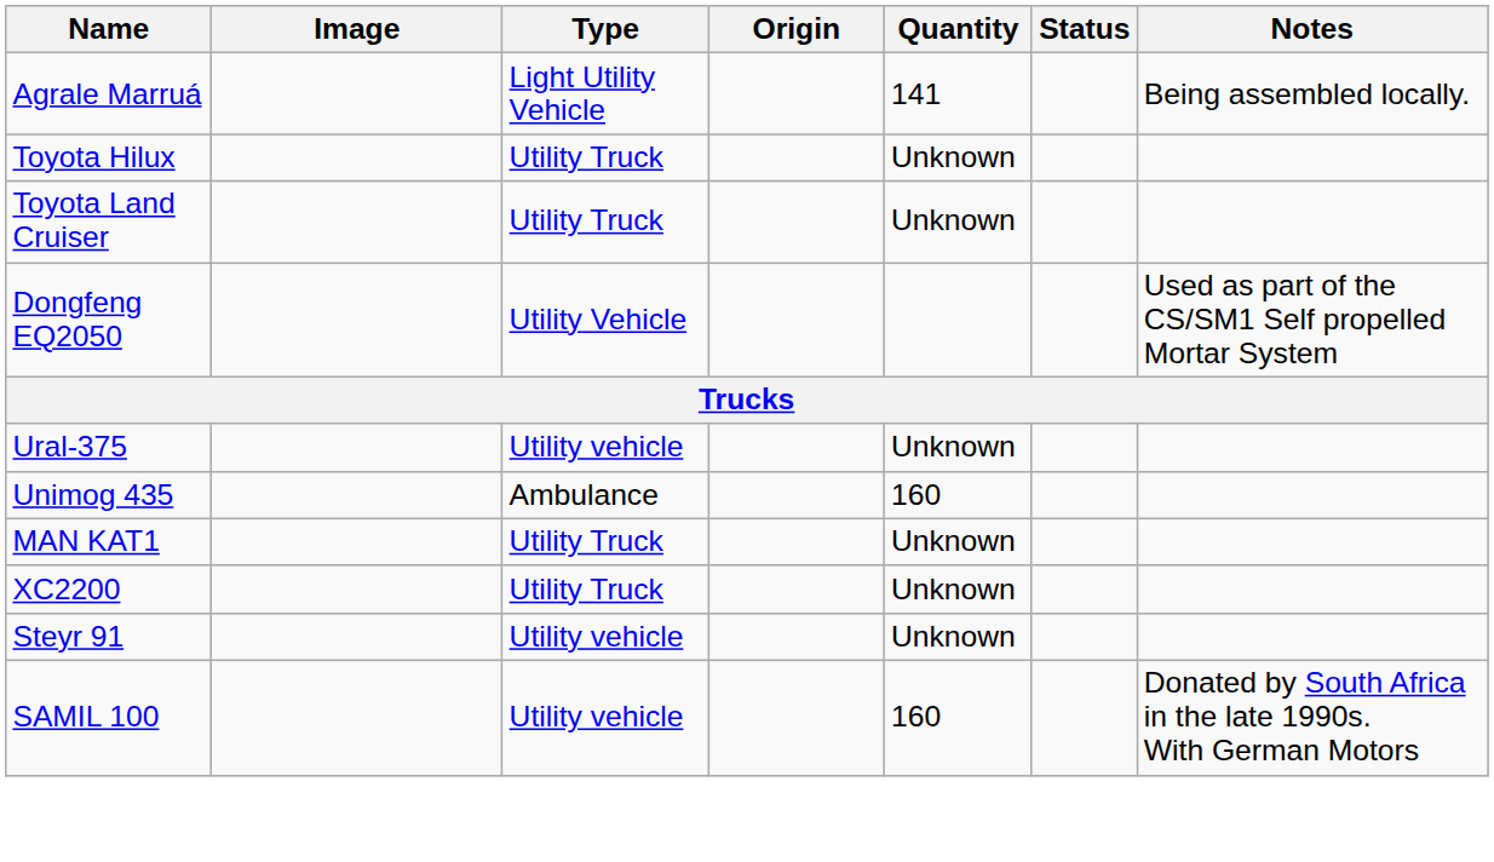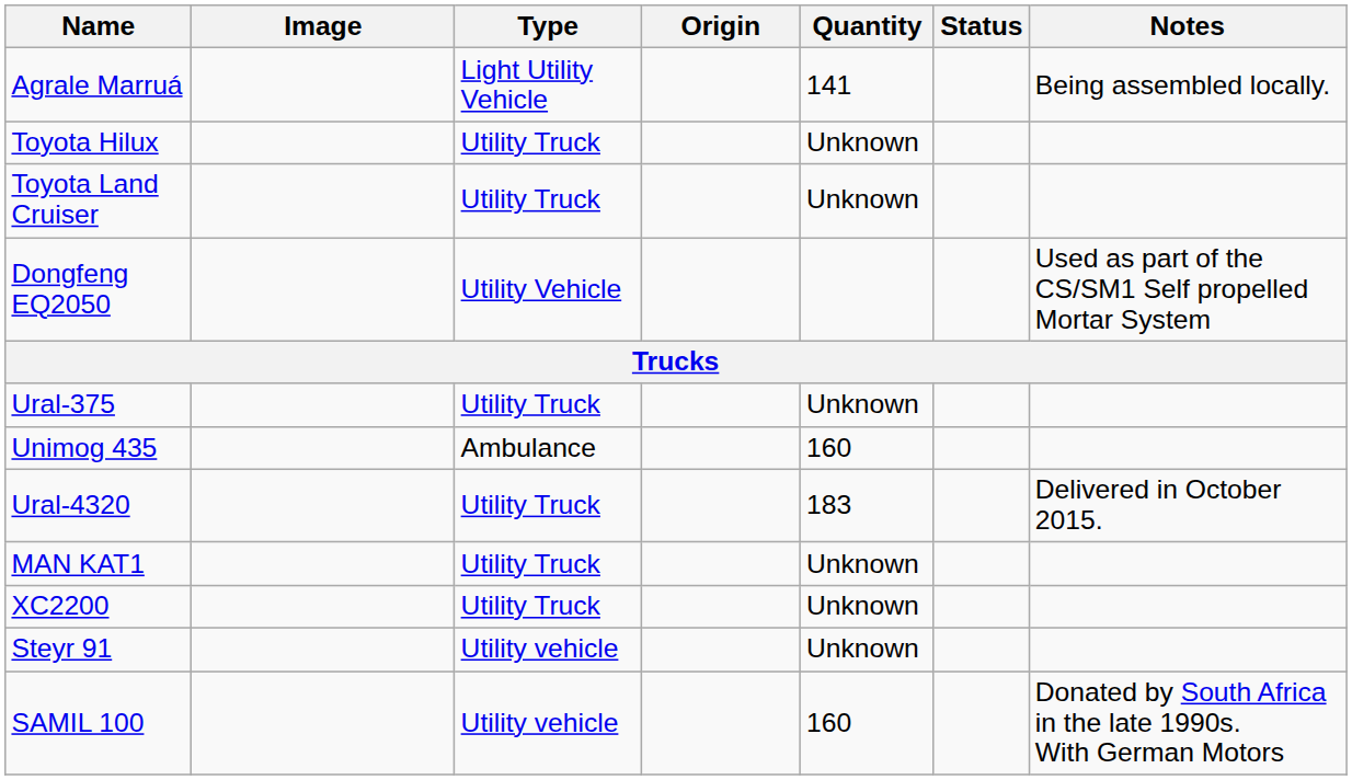 <table class="wikitable" style="width:90%;">
 <tr>
 <th width=14%>Name</th>
 <th width=20%>Image</th>
 <th width=14%>Type</th>
 <th width=12%>Origin</th>
 <th width=10%>Quantity</th>
 <th width=06%>Status</th>
 <th width=24%>Notes</th>
 </tr>
 <tr>
 <td><a href='#'>Agrale Marruá</a></td>
 <td></td>
 <td><a href='#'>Light Utility Vehicle</a></td>
 <td></td>
 <td>141</td>
 <td></td>
 <td>Being assembled locally.</td>
 </tr>
 <tr>
 <td><a href='#'>Toyota Hilux</a></td>
 <td></td>
 <td><a href='#'>Utility Truck</a></td>
 <td></td>
 <td>Unknown</td>
 <td></td>
 <td></td>
 </tr>
 <tr>
 <td><a href='#'>Toyota Land Cruiser</a></td>
 <td></td>
 <td><a href='#'>Utility Truck</a></td>
 <td></td>
 <td>Unknown</td>
 <td></td>
 <td></td>
 </tr>
 <tr>
 <td><a href='#'>Dongfeng EQ2050</a></td>
 <td></td>
 <td><a href='#'>Utility Vehicle</a></td>
 <td></td>
 <td></td>
 <td></td>
 <td>Used as part of the CS/SM1 Self propelled Mortar System</td>
 </tr>
 <tr>
 <th colspan="7"><a href='#'>Trucks</a></th>
 </tr>
 <tr>
 <td><a href='#'>Ural-375</a></td>
 <td></td>
-<td><a href='#'>Utility vehicle</a></td>
+<td><a href='#'>Utility Truck</a></td>
 <td></td>
 <td>Unknown</td>
 <td></td>
 <td></td>
 </tr>
 <tr>
 <td><a href='#'>Unimog 435</a></td>
 <td></td>
 <td>Ambulance</td>
 <td></td>
 <td>160</td>
 <td></td>
 <td></td>
+</tr>
+<tr>
+<td><a href='#'>Ural-4320</a></td>
+<td></td>
+<td><a href='#'>Utility Truck</a></td>
+<td></td>
+<td>183</td>
+<td></td>
+<td>Delivered in October 2015.</td>
 </tr>
 <tr>
 <td><a href='#'>MAN KAT1</a></td>
 <td></td>
 <td><a href='#'>Utility Truck</a></td>
 <td></td>
 <td>Unknown</td>
 <td></td>
 <td></td>
 </tr>
 <tr>
 <td><a href='#'>XC2200</a></td>
 <td></td>
 <td><a href='#'>Utility Truck</a></td>
 <td></td>
 <td>Unknown</td>
 <td></td>
 <td></td>
 </tr>
 <tr>
 <td><a href='#'>Steyr 91</a></td>
 <td></td>
 <td><a href='#'>Utility vehicle</a></td>
 <td></td>
 <td>Unknown</td>
 <td></td>
 <td></td>
 </tr>
 <tr>
 <td><a href='#'>SAMIL 100</a></td>
 <td></td>
 <td><a href='#'>Utility vehicle</a></td>
 <td><br></td>
 <td>160</td>
 <td></td>
 <td>Donated by <a href='#'>South Africa</a> in the late 1990s.<br>With German Motors</td>
 </tr>
 </table>
